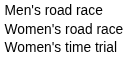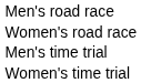 <table>
 <tr>
 <td>Men's road race<br></td>
 <td></td>
 <td></td>
 <td></td>
 </tr>
 <tr>
 <td>Women's road race<br></td>
 <td></td>
 <td></td>
 <td></td>
 </tr>
 <tr>
+<td>Men's time trial<br></td>
+<td></td>
+<td></td>
+<td></td>
+</tr>
+<tr>
 <td>Women's time trial<br></td>
 <td></td>
 <td></td>
 <td></td>
 </tr>
 </table>
